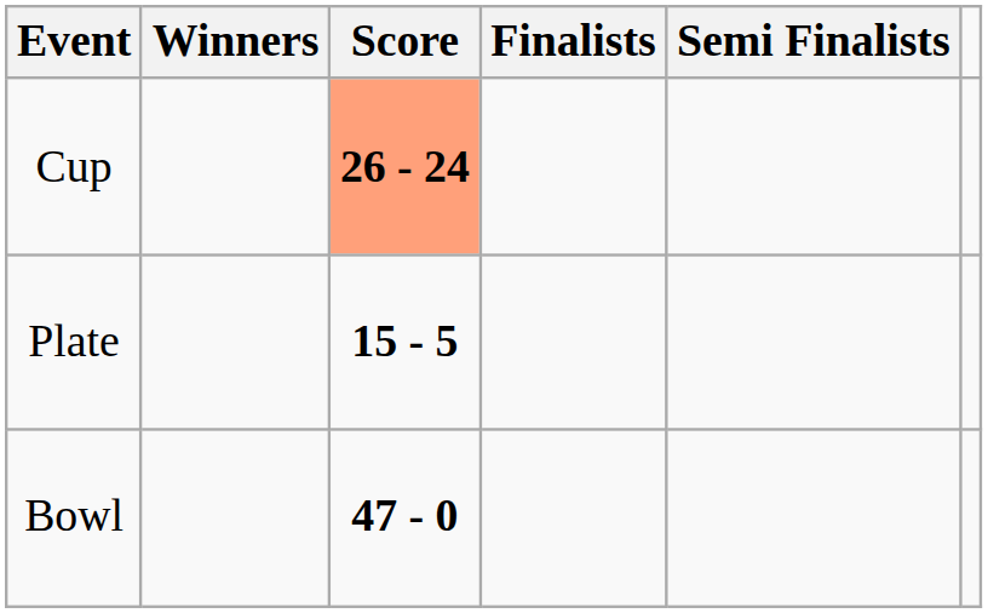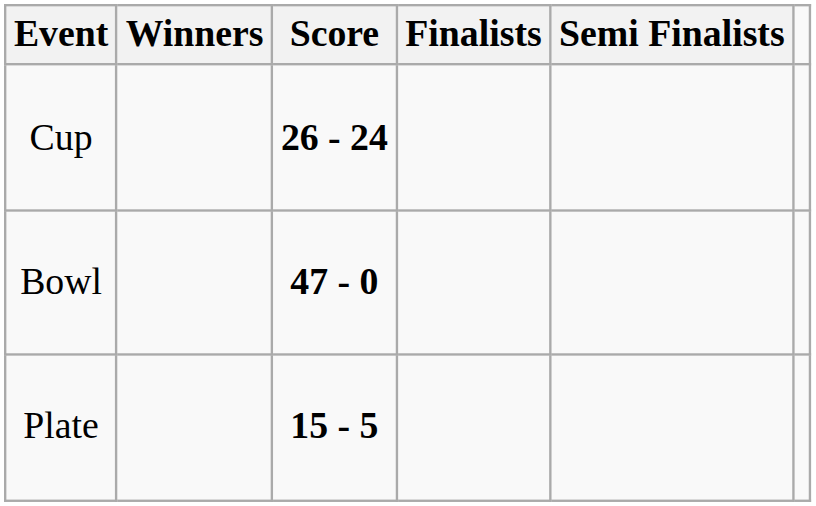 <table class="wikitable" style="text-align: center">
 <tr>
 <th>Event</th>
 <th>Winners</th>
 <th>Score</th>
 <th>Finalists</th>
 <th>Semi Finalists</th>
 </tr>
 <tr>
 <td>Cup</td>
 <td align=left><strong></strong></td>
-<td style="background: lightsalmon;"><strong>26 - 24</strong></td>
+<td><strong>26 - 24</strong></td>
+<td align=left></td>
+<td align=left><br></td>
+<td align=left><br><br><br></td>
+</tr>
+<tr>
+<td>Bowl</td>
+<td align=left><strong></strong></td>
+<td><strong>47 - 0</strong></td>
 <td align=left></td>
 <td align=left><br></td>
 <td align=left><br><br><br></td>
 </tr>
 <tr>
 <td>Plate</td>
 <td align=left><strong></strong></td>
 <td><strong>15 - 5</strong></td>
 <td align=left></td>
 <td align=left><br></td>
 <td align=left><br><br><br></td>
 </tr>
-<tr>
-<td>Bowl</td>
-<td align=left><strong></strong></td>
-<td><strong>47 - 0</strong></td>
-<td align=left></td>
-<td align=left><br></td>
-<td align=left><br><br><br></td>
-</tr>
 </table>
